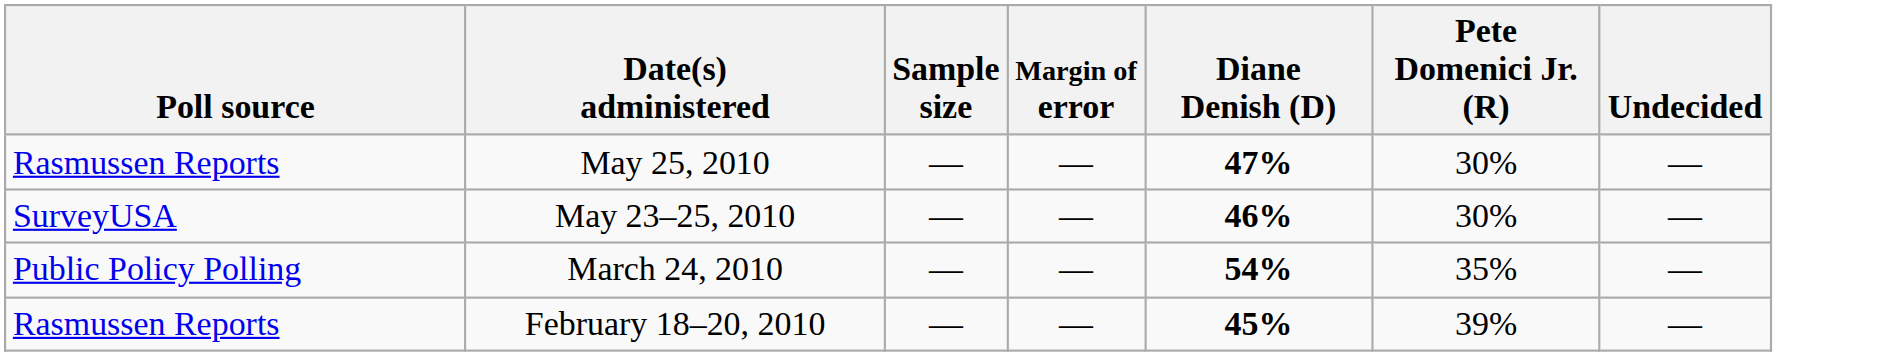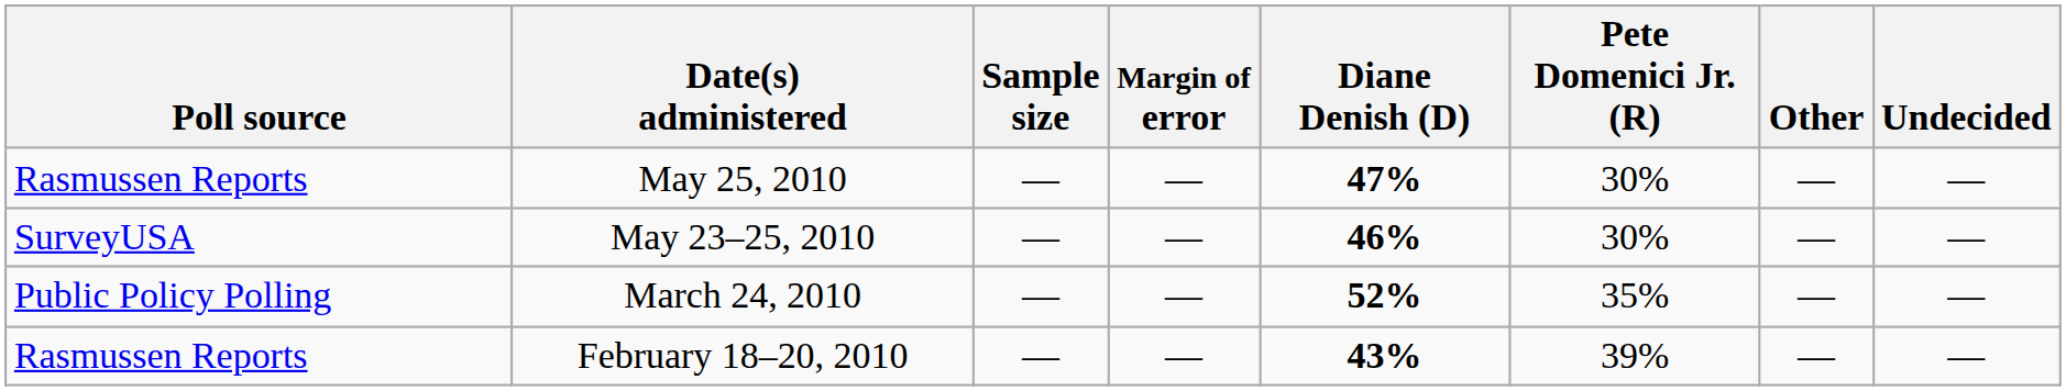 <table class="wikitable">
 <tr valign= bottom>
 <th style="width:210px;">Poll source</th>
 <th style="width:190px;">Date(s)<br>administered</th>
 <th class=small>Sample<br>size</th>
 <th><small>Margin of</small><br>error</th>
 <th style="width:100px;">Diane<br>Denish (D)</th>
 <th style="width:100px;">Pete<br>Domenici Jr. (R)</th>
+<th style="width:40px;">Other</th>
 <th style="width:40px;">Undecided</th>
 </tr>
 <tr>
 <td><a href='#'>Rasmussen Reports</a></td>
 <td align=center>May 25, 2010</td>
 <td align=center>—</td>
 <td align=center>—</td>
 <td align=center ><strong>47%</strong></td>
 <td align=center>30%</td>
 <td align=center>—</td>
+<td align=center>—</td>
 </tr>
 <tr>
 <td><a href='#'>SurveyUSA</a></td>
 <td align=center>May 23–25, 2010</td>
 <td align=center>—</td>
 <td align=center>—</td>
 <td align=center ><strong>46%</strong></td>
 <td align=center>30%</td>
 <td align=center>—</td>
+<td align=center>—</td>
 </tr>
 <tr>
 <td><a href='#'>Public Policy Polling</a></td>
 <td align=center>March 24, 2010</td>
 <td align=center>—</td>
 <td align=center>—</td>
-<td align=center ><strong>54%</strong></td>
+<td align=center ><strong>52%</strong></td>
 <td align=center>35%</td>
+<td align=center>—</td>
 <td align=center>—</td>
 </tr>
 <tr>
 <td><a href='#'>Rasmussen Reports</a></td>
 <td align=center>February 18–20, 2010</td>
 <td align=center>—</td>
 <td align=center>—</td>
-<td align=center ><strong>45%</strong></td>
+<td align=center ><strong>43%</strong></td>
 <td align=center>39%</td>
+<td align=center>—</td>
 <td align=center>—</td>
 </tr>
 </table>
